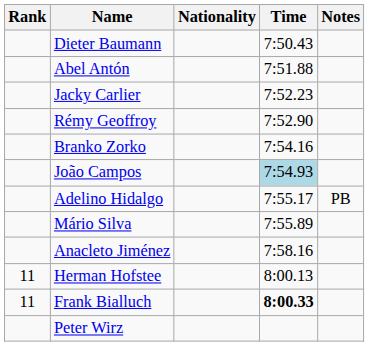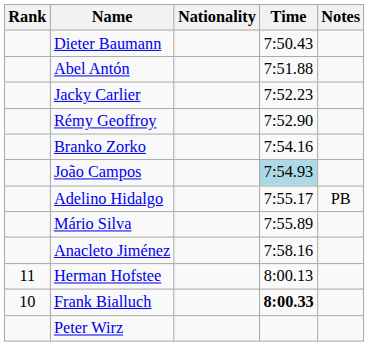 <table class="wikitable sortable" style="text-align:center">
 <tr>
 <th>Rank</th>
 <th>Name</th>
 <th>Nationality</th>
 <th>Time</th>
 <th>Notes</th>
 </tr>
 <tr>
 <td></td>
 <td align="left"><a href='#'>Dieter Baumann</a></td>
 <td align=left></td>
 <td>7:50.43</td>
 <td></td>
 </tr>
 <tr>
 <td></td>
 <td align="left"><a href='#'>Abel Antón</a></td>
 <td align=left></td>
 <td>7:51.88</td>
 <td></td>
 </tr>
 <tr>
 <td></td>
 <td align="left"><a href='#'>Jacky Carlier</a></td>
 <td align=left></td>
 <td>7:52.23</td>
 <td></td>
 </tr>
 <tr>
 <td></td>
 <td align="left"><a href='#'>Rémy Geoffroy</a></td>
 <td align=left></td>
 <td>7:52.90</td>
 <td></td>
 </tr>
 <tr>
 <td></td>
 <td align="left"><a href='#'>Branko Zorko</a></td>
 <td align=left></td>
 <td>7:54.16</td>
 <td></td>
 </tr>
 <tr>
 <td></td>
 <td align="left"><a href='#'>João Campos</a></td>
 <td align=left></td>
 <td style="background: lightblue;">7:54.93</td>
 <td></td>
 </tr>
 <tr>
 <td></td>
 <td align="left"><a href='#'>Adelino Hidalgo</a></td>
 <td align=left></td>
 <td>7:55.17</td>
 <td>PB</td>
 </tr>
 <tr>
 <td></td>
 <td align="left"><a href='#'>Mário Silva</a></td>
 <td align=left></td>
 <td>7:55.89</td>
 <td></td>
 </tr>
 <tr>
 <td></td>
 <td align="left"><a href='#'>Anacleto Jiménez</a></td>
 <td align=left></td>
 <td>7:58.16</td>
 <td></td>
 </tr>
 <tr>
 <td>11</td>
 <td align="left"><a href='#'>Herman Hofstee</a></td>
 <td align=left></td>
 <td>8:00.13</td>
 <td></td>
 </tr>
 <tr>
-<td>11</td>
+<td>10</td>
 <td align="left"><a href='#'>Frank Bialluch</a></td>
 <td align=left></td>
 <td><strong>8:00.33</strong></td>
 <td></td>
 </tr>
 <tr>
 <td></td>
 <td align="left"><a href='#'>Peter Wirz</a></td>
 <td align=left></td>
 <td></td>
 <td></td>
 </tr>
 </table>
